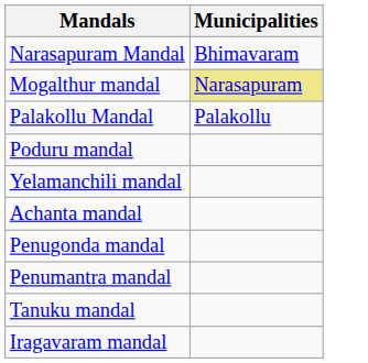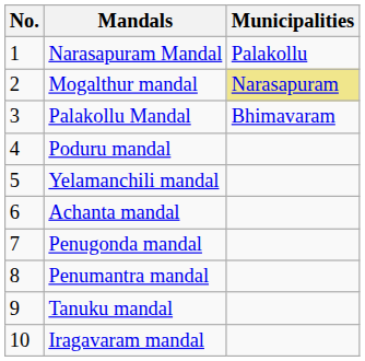 <table class="wikitable">
 <tr>
+<th>No.</th>
 <th>Mandals</th>
 <th>Municipalities</th>
 </tr>
 <tr>
+<td>1</td>
 <td><a href='#'>Narasapuram Mandal</a></td>
-<td><a href='#'>Bhimavaram</a></td>
+<td><a href='#'>Palakollu</a></td>
 </tr>
 <tr>
+<td>2</td>
 <td><a href='#'>Mogalthur mandal</a></td>
 <td style="background: khaki;"><a href='#'>Narasapuram</a></td>
 </tr>
 <tr>
+<td>3</td>
 <td><a href='#'>Palakollu Mandal</a></td>
-<td><a href='#'>Palakollu</a></td>
+<td><a href='#'>Bhimavaram</a></td>
 </tr>
 <tr>
+<td>4</td>
 <td><a href='#'>Poduru mandal</a></td>
 <td></td>
 </tr>
 <tr>
+<td>5</td>
 <td><a href='#'>Yelamanchili mandal</a></td>
 <td></td>
 </tr>
 <tr>
+<td>6</td>
 <td><a href='#'>Achanta mandal</a></td>
 <td></td>
 </tr>
 <tr>
+<td>7</td>
 <td><a href='#'>Penugonda mandal</a></td>
 <td></td>
 </tr>
 <tr>
+<td>8</td>
 <td><a href='#'>Penumantra mandal</a></td>
 <td></td>
 </tr>
 <tr>
+<td>9</td>
 <td><a href='#'>Tanuku mandal</a></td>
 <td></td>
 </tr>
 <tr>
+<td>10</td>
 <td><a href='#'>Iragavaram mandal</a></td>
 <td></td>
 </tr>
 </table>
